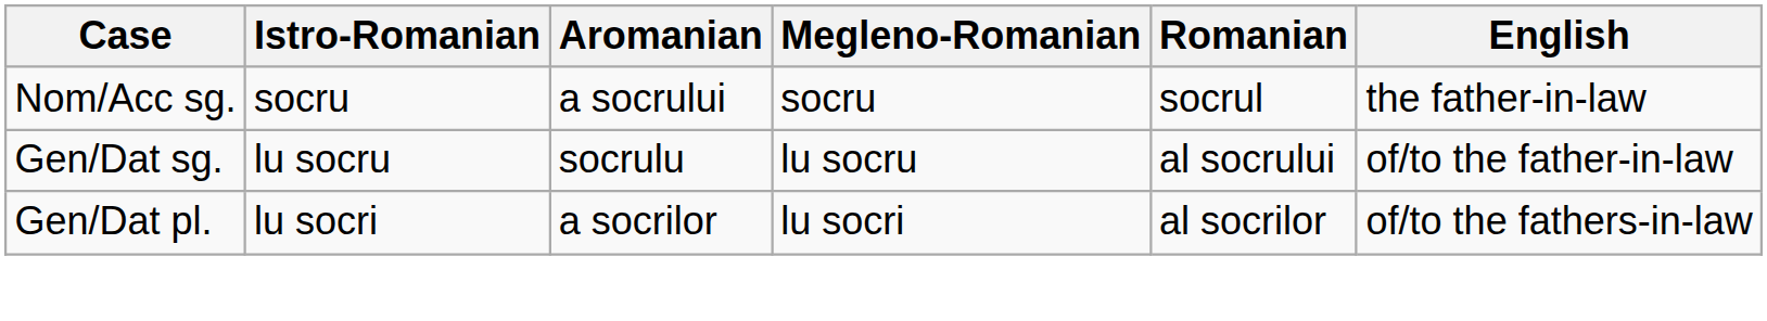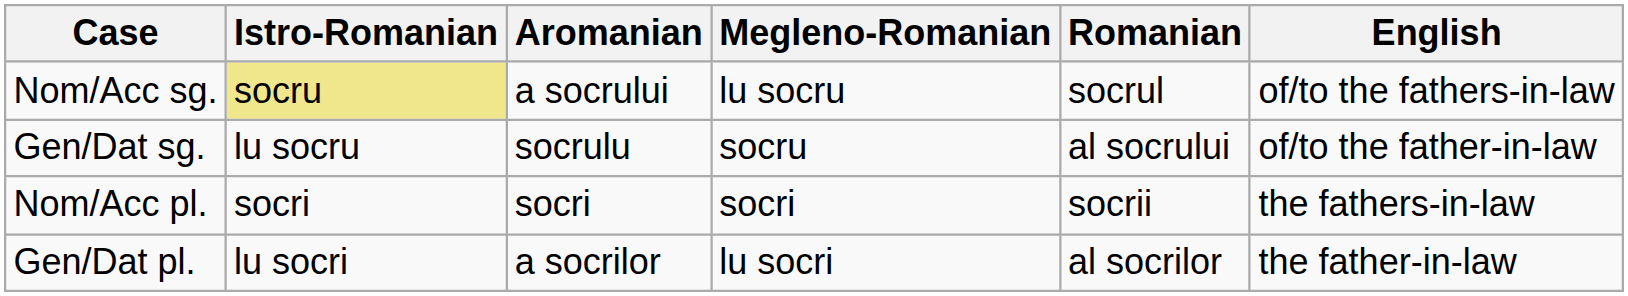 <table class="wikitable">
 <tr>
 <th>Case</th>
 <th>Istro-Romanian</th>
 <th>Aromanian</th>
 <th>Megleno-Romanian</th>
 <th>Romanian</th>
 <th>English</th>
 </tr>
 <tr>
 <td>Nom/Acc sg.</td>
-<td>socru</td>
+<td style="background: khaki;">socru</td>
 <td>a socrului</td>
-<td>socru</td>
+<td>lu socru</td>
 <td>socrul</td>
-<td>the father-in-law</td>
+<td>of/to the fathers-in-law</td>
 </tr>
 <tr>
 <td>Gen/Dat sg.</td>
 <td>lu socru</td>
 <td>socrulu</td>
-<td>lu socru</td>
+<td>socru</td>
 <td>al socrului</td>
 <td>of/to the father-in-law</td>
+</tr>
+<tr>
+<td>Nom/Acc pl.</td>
+<td>socri</td>
+<td>socri</td>
+<td>socri</td>
+<td>socrii</td>
+<td>the fathers-in-law</td>
 </tr>
 <tr>
 <td>Gen/Dat pl.</td>
 <td>lu socri</td>
 <td>a socrilor</td>
 <td>lu socri</td>
 <td>al socrilor</td>
-<td>of/to the fathers-in-law</td>
+<td>the father-in-law</td>
 </tr>
 </table>
